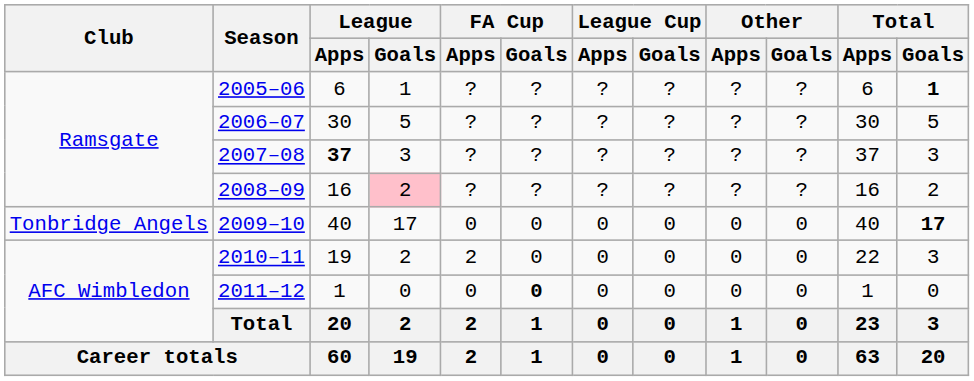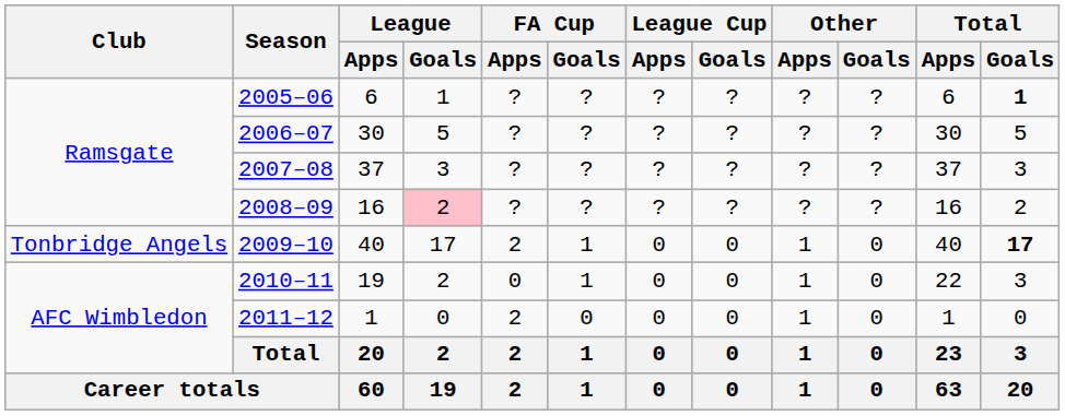 <table class="wikitable" style="text-align: center;">
 <tr>
 <th rowspan="2">Club</th>
 <th rowspan="2">Season</th>
 <th colspan="2">League</th>
 <th colspan="2">FA Cup</th>
 <th colspan="2">League Cup</th>
 <th colspan="2">Other</th>
 <th colspan="2">Total</th>
 </tr>
 <tr>
 <th>Apps</th>
 <th>Goals</th>
 <th>Apps</th>
 <th>Goals</th>
 <th>Apps</th>
 <th>Goals</th>
 <th>Apps</th>
 <th>Goals</th>
 <th>Apps</th>
 <th>Goals</th>
 </tr>
 <tr>
 <td rowspan="4" valign="center"><a href='#'>Ramsgate</a></td>
 <td><a href='#'>2005–06</a></td>
 <td>6</td>
 <td>1</td>
 <td>?</td>
 <td>?</td>
 <td>?</td>
 <td>?</td>
 <td>?</td>
 <td>?</td>
 <td>6</td>
 <td><strong>1</strong></td>
 </tr>
 <tr>
 <td><a href='#'>2006–07</a></td>
 <td>30</td>
 <td>5</td>
 <td>?</td>
 <td>?</td>
 <td>?</td>
 <td>?</td>
 <td>?</td>
 <td>?</td>
 <td>30</td>
 <td>5</td>
 </tr>
 <tr>
 <td><a href='#'>2007–08</a></td>
-<td><strong>37</strong></td>
+<td>37</td>
 <td>3</td>
 <td>?</td>
 <td>?</td>
 <td>?</td>
 <td>?</td>
 <td>?</td>
 <td>?</td>
 <td>37</td>
 <td>3</td>
 </tr>
 <tr>
 <td><a href='#'>2008–09</a></td>
 <td>16</td>
 <td style="background: pink;">2</td>
 <td>?</td>
 <td>?</td>
 <td>?</td>
 <td>?</td>
 <td>?</td>
 <td>?</td>
 <td>16</td>
 <td>2</td>
 </tr>
 <tr>
 <td rowspan="1" valign="center"><a href='#'>Tonbridge Angels</a></td>
 <td><a href='#'>2009–10</a></td>
 <td>40</td>
 <td>17</td>
+<td>2</td>
+<td>1</td>
 <td>0</td>
 <td>0</td>
-<td>0</td>
-<td>0</td>
-<td>0</td>
+<td>1</td>
 <td>0</td>
 <td>40</td>
 <td><strong>17</strong></td>
 </tr>
 <tr>
 <td rowspan="3" valign="center"><a href='#'>AFC Wimbledon</a></td>
 <td><a href='#'>2010–11</a></td>
 <td>19</td>
 <td>2</td>
-<td>2</td>
+<td>0</td>
+<td>1</td>
 <td>0</td>
 <td>0</td>
-<td>0</td>
-<td>0</td>
+<td>1</td>
 <td>0</td>
 <td>22</td>
 <td>3</td>
 </tr>
 <tr>
 <td><a href='#'>2011–12</a></td>
 <td>1</td>
 <td>0</td>
-<td>0</td>
-<td><strong>0</strong></td>
+<td>2</td>
 <td>0</td>
 <td>0</td>
 <td>0</td>
+<td>1</td>
 <td>0</td>
 <td>1</td>
 <td>0</td>
 </tr>
 <tr>
 <th>Total</th>
 <th>20</th>
 <th>2</th>
 <th>2</th>
 <th>1</th>
 <th>0</th>
 <th>0</th>
 <th>1</th>
 <th>0</th>
 <th>23</th>
 <th>3</th>
 </tr>
 <tr>
 <th colspan="2">Career totals</th>
 <th>60</th>
 <th>19</th>
 <th>2</th>
 <th>1</th>
 <th>0</th>
 <th>0</th>
 <th>1</th>
 <th>0</th>
 <th>63</th>
 <th>20</th>
 </tr>
 </table>
